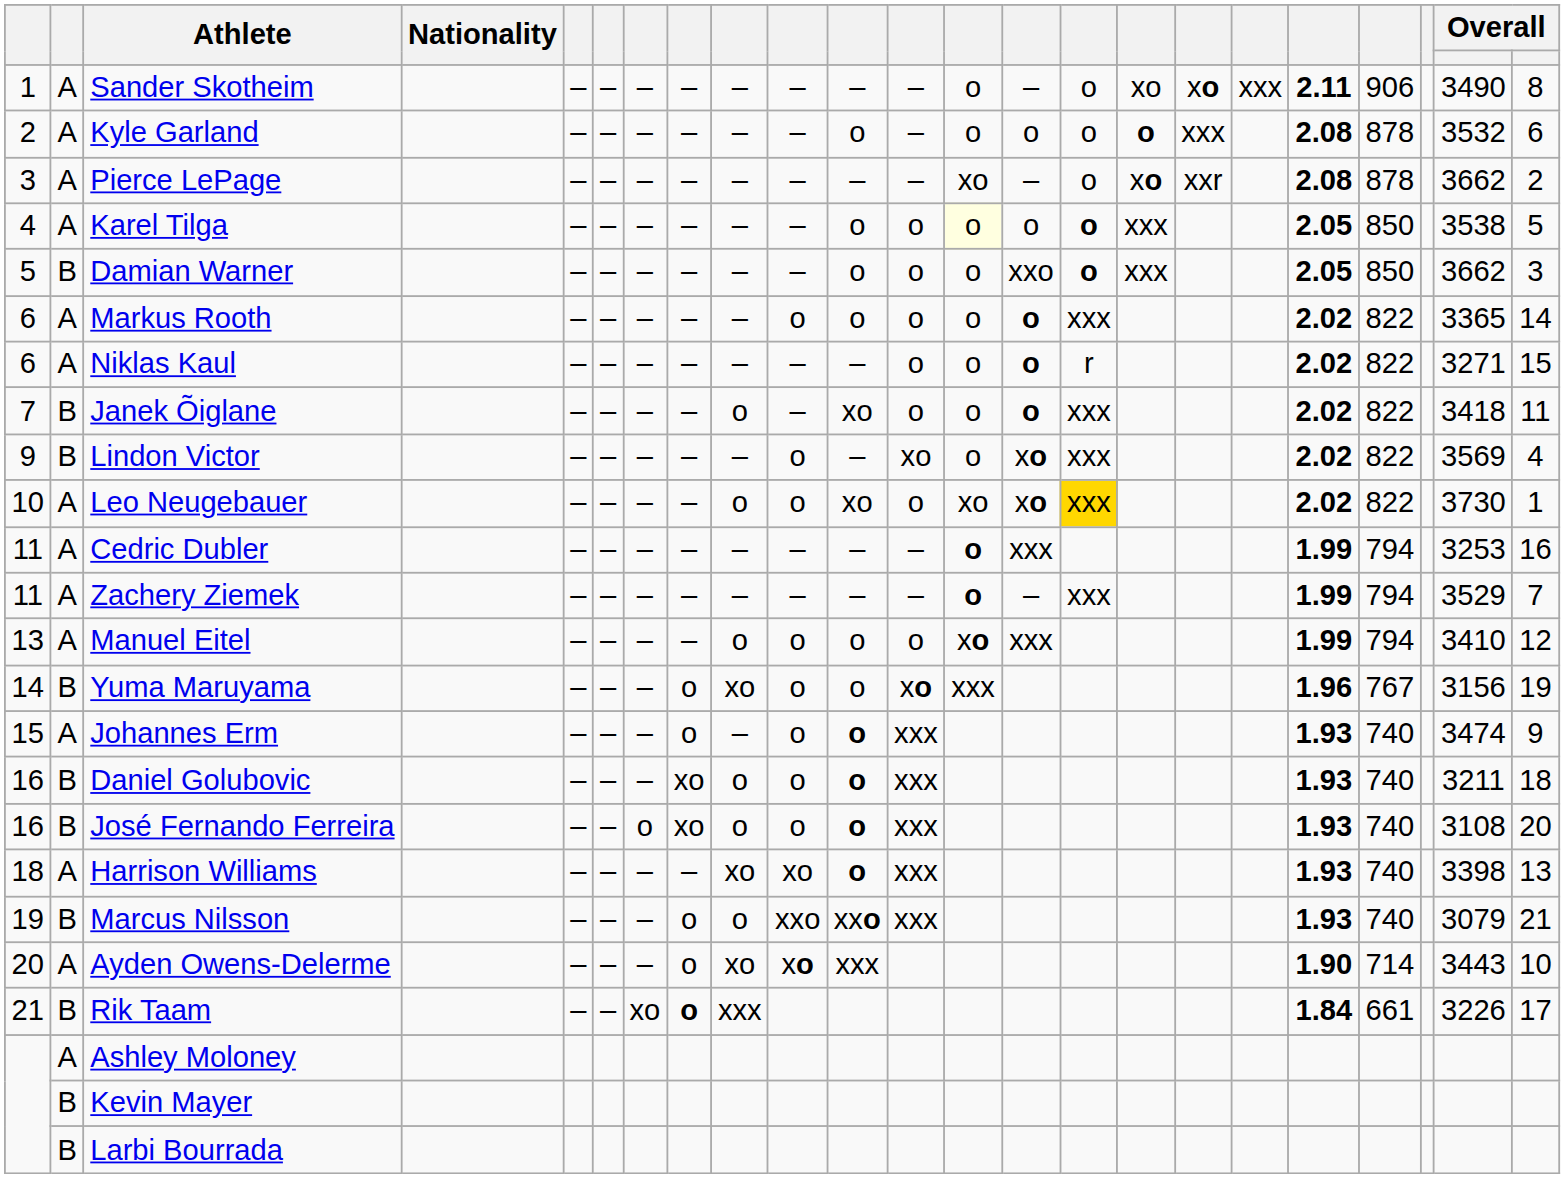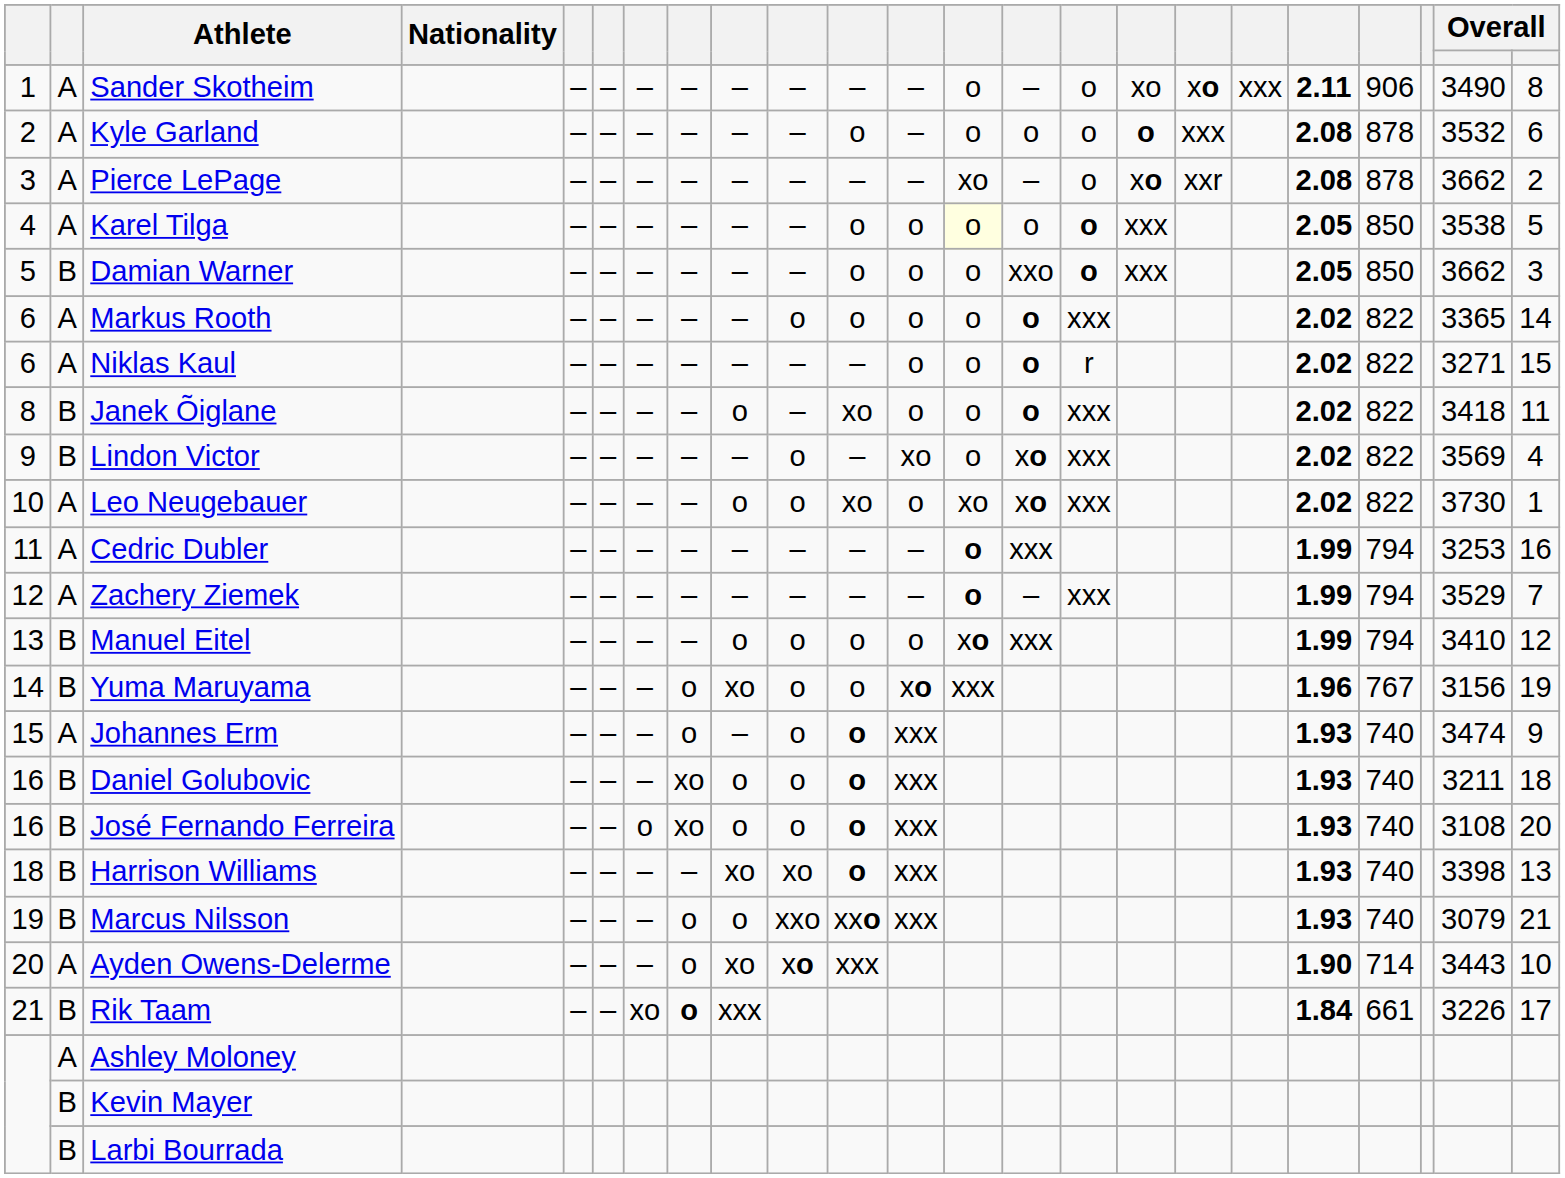 <table class="wikitable sortable sort-under" style="text-align:center">
 <tr>
 <th rowspan=2></th>
 <th rowspan=2></th>
 <th rowspan=2>Athlete</th>
 <th rowspan=2>Nationality</th>
 <th rowspan=2></th>
 <th rowspan=2></th>
 <th rowspan=2></th>
 <th rowspan=2></th>
 <th rowspan=2></th>
 <th rowspan=2></th>
 <th rowspan=2></th>
 <th rowspan=2></th>
 <th rowspan=2></th>
 <th rowspan=2></th>
 <th rowspan=2></th>
 <th rowspan=2></th>
 <th rowspan=2></th>
 <th rowspan=2></th>
 <th rowspan=2></th>
 <th rowspan=2></th>
 <th rowspan=2></th>
 <th colspan=2>Overall</th>
 </tr>
 <tr>
 <th></th>
 <th></th>
 </tr>
 <tr>
 <td>1</td>
 <td>A</td>
 <td align=left><a href='#'>Sander Skotheim</a></td>
 <td align=left></td>
 <td>–</td>
 <td>–</td>
 <td>–</td>
 <td>–</td>
 <td>–</td>
 <td>–</td>
 <td>–</td>
 <td>–</td>
 <td>o</td>
 <td>–</td>
 <td>o</td>
 <td>xo</td>
 <td>x<strong>o</strong></td>
 <td>xxx</td>
 <td><strong>2.11</strong></td>
 <td>906</td>
 <td></td>
 <td>3490</td>
 <td>8</td>
 </tr>
 <tr>
 <td>2</td>
 <td>A</td>
 <td align=left><a href='#'>Kyle Garland</a></td>
 <td align=left></td>
 <td>–</td>
 <td>–</td>
 <td>–</td>
 <td>–</td>
 <td>–</td>
 <td>–</td>
 <td>o</td>
 <td>–</td>
 <td>o</td>
 <td>o</td>
 <td>o</td>
 <td><strong>o</strong></td>
 <td>xxx</td>
 <td></td>
 <td><strong>2.08</strong></td>
 <td>878</td>
 <td></td>
 <td>3532</td>
 <td>6</td>
 </tr>
 <tr>
 <td>3</td>
 <td>A</td>
 <td align=left><a href='#'>Pierce LePage</a></td>
 <td align=left></td>
 <td>–</td>
 <td>–</td>
 <td>–</td>
 <td>–</td>
 <td>–</td>
 <td>–</td>
 <td>–</td>
 <td>–</td>
 <td>xo</td>
 <td>–</td>
 <td>o</td>
 <td>x<strong>o</strong></td>
 <td>xxr</td>
 <td></td>
 <td><strong>2.08</strong></td>
 <td>878</td>
 <td></td>
 <td>3662</td>
 <td>2</td>
 </tr>
 <tr>
 <td>4</td>
 <td>A</td>
 <td align=left><a href='#'>Karel Tilga</a></td>
 <td align=left></td>
 <td>–</td>
 <td>–</td>
 <td>–</td>
 <td>–</td>
 <td>–</td>
 <td>–</td>
 <td>o</td>
 <td>o</td>
 <td style="background: lightyellow;">o</td>
 <td>o</td>
 <td><strong>o</strong></td>
 <td>xxx</td>
 <td></td>
 <td></td>
 <td><strong>2.05</strong></td>
 <td>850</td>
 <td></td>
 <td>3538</td>
 <td>5</td>
 </tr>
 <tr>
 <td>5</td>
 <td>B</td>
 <td align=left><a href='#'>Damian Warner</a></td>
 <td align=left></td>
 <td>–</td>
 <td>–</td>
 <td>–</td>
 <td>–</td>
 <td>–</td>
 <td>–</td>
 <td>o</td>
 <td>o</td>
 <td>o</td>
 <td>xxo</td>
 <td><strong>o</strong></td>
 <td>xxx</td>
 <td></td>
 <td></td>
 <td><strong>2.05</strong></td>
 <td>850</td>
 <td></td>
 <td>3662</td>
 <td>3</td>
 </tr>
 <tr>
 <td>6</td>
 <td>A</td>
 <td align=left><a href='#'>Markus Rooth</a></td>
 <td align=left></td>
 <td>–</td>
 <td>–</td>
 <td>–</td>
 <td>–</td>
 <td>–</td>
 <td>o</td>
 <td>o</td>
 <td>o</td>
 <td>o</td>
 <td><strong>o</strong></td>
 <td>xxx</td>
 <td></td>
 <td></td>
 <td></td>
 <td><strong>2.02</strong></td>
 <td>822</td>
 <td></td>
 <td>3365</td>
 <td>14</td>
 </tr>
 <tr>
 <td>6</td>
 <td>A</td>
 <td align=left><a href='#'>Niklas Kaul</a></td>
 <td align=left></td>
 <td>–</td>
 <td>–</td>
 <td>–</td>
 <td>–</td>
 <td>–</td>
 <td>–</td>
 <td>–</td>
 <td>o</td>
 <td>o</td>
 <td><strong>o</strong></td>
 <td>r</td>
 <td></td>
 <td></td>
 <td></td>
 <td><strong>2.02</strong></td>
 <td>822</td>
 <td></td>
 <td>3271</td>
 <td>15</td>
 </tr>
 <tr>
-<td>7</td>
+<td>8</td>
 <td>B</td>
 <td align=left><a href='#'>Janek Õiglane</a></td>
 <td align=left></td>
 <td>–</td>
 <td>–</td>
 <td>–</td>
 <td>–</td>
 <td>o</td>
 <td>–</td>
 <td>xo</td>
 <td>o</td>
 <td>o</td>
 <td><strong>o</strong></td>
 <td>xxx</td>
 <td></td>
 <td></td>
 <td></td>
 <td><strong>2.02</strong></td>
 <td>822</td>
 <td></td>
 <td>3418</td>
 <td>11</td>
 </tr>
 <tr>
 <td>9</td>
 <td>B</td>
 <td align=left><a href='#'>Lindon Victor</a></td>
 <td align=left></td>
 <td>–</td>
 <td>–</td>
 <td>–</td>
 <td>–</td>
 <td>–</td>
 <td>o</td>
 <td>–</td>
 <td>xo</td>
 <td>o</td>
 <td>x<strong>o</strong></td>
 <td>xxx</td>
 <td></td>
 <td></td>
 <td></td>
 <td><strong>2.02</strong></td>
 <td>822</td>
 <td></td>
 <td>3569</td>
 <td>4</td>
 </tr>
 <tr>
 <td>10</td>
 <td>A</td>
 <td align=left><a href='#'>Leo Neugebauer</a></td>
 <td align=left></td>
 <td>–</td>
 <td>–</td>
 <td>–</td>
 <td>–</td>
 <td>o</td>
 <td>o</td>
 <td>xo</td>
 <td>o</td>
 <td>xo</td>
 <td>x<strong>o</strong></td>
-<td style="background: gold;">xxx</td>
+<td>xxx</td>
 <td></td>
 <td></td>
 <td></td>
 <td><strong>2.02</strong></td>
 <td>822</td>
 <td></td>
 <td>3730</td>
 <td>1</td>
 </tr>
 <tr>
 <td>11</td>
 <td>A</td>
 <td align=left><a href='#'>Cedric Dubler</a></td>
 <td align=left></td>
 <td>–</td>
 <td>–</td>
 <td>–</td>
 <td>–</td>
 <td>–</td>
 <td>–</td>
 <td>–</td>
 <td>–</td>
 <td><strong>o</strong></td>
 <td>xxx</td>
 <td></td>
 <td></td>
 <td></td>
 <td></td>
 <td><strong>1.99</strong></td>
 <td>794</td>
 <td></td>
 <td>3253</td>
 <td>16</td>
 </tr>
 <tr>
-<td>11</td>
+<td>12</td>
 <td>A</td>
 <td align=left><a href='#'>Zachery Ziemek</a></td>
 <td align=left></td>
 <td>–</td>
 <td>–</td>
 <td>–</td>
 <td>–</td>
 <td>–</td>
 <td>–</td>
 <td>–</td>
 <td>–</td>
 <td><strong>o</strong></td>
 <td>–</td>
 <td>xxx</td>
 <td></td>
 <td></td>
 <td></td>
 <td><strong>1.99</strong></td>
 <td>794</td>
 <td></td>
 <td>3529</td>
 <td>7</td>
 </tr>
 <tr>
 <td>13</td>
-<td>A</td>
+<td>B</td>
 <td align=left><a href='#'>Manuel Eitel</a></td>
 <td align=left></td>
 <td>–</td>
 <td>–</td>
 <td>–</td>
 <td>–</td>
 <td>o</td>
 <td>o</td>
 <td>o</td>
 <td>o</td>
 <td>x<strong>o</strong></td>
 <td>xxx</td>
 <td></td>
 <td></td>
 <td></td>
 <td></td>
 <td><strong>1.99</strong></td>
 <td>794</td>
 <td></td>
 <td>3410</td>
 <td>12</td>
 </tr>
 <tr>
 <td>14</td>
 <td>B</td>
 <td align=left><a href='#'>Yuma Maruyama</a></td>
 <td align=left></td>
 <td>–</td>
 <td>–</td>
 <td>–</td>
 <td>o</td>
 <td>xo</td>
 <td>o</td>
 <td>o</td>
 <td>x<strong>o</strong></td>
 <td>xxx</td>
 <td></td>
 <td></td>
 <td></td>
 <td></td>
 <td></td>
 <td><strong>1.96</strong></td>
 <td>767</td>
 <td></td>
 <td>3156</td>
 <td>19</td>
 </tr>
 <tr>
 <td>15</td>
 <td>A</td>
 <td align=left><a href='#'>Johannes Erm</a></td>
 <td align=left></td>
 <td>–</td>
 <td>–</td>
 <td>–</td>
 <td>o</td>
 <td>–</td>
 <td>o</td>
 <td><strong>o</strong></td>
 <td>xxx</td>
 <td></td>
 <td></td>
 <td></td>
 <td></td>
 <td></td>
 <td></td>
 <td><strong>1.93</strong></td>
 <td>740</td>
 <td></td>
 <td>3474</td>
 <td>9</td>
 </tr>
 <tr>
 <td>16</td>
 <td>B</td>
 <td align=left><a href='#'>Daniel Golubovic</a></td>
 <td align=left></td>
 <td>–</td>
 <td>–</td>
 <td>–</td>
 <td>xo</td>
 <td>o</td>
 <td>o</td>
 <td><strong>o</strong></td>
 <td>xxx</td>
 <td></td>
 <td></td>
 <td></td>
 <td></td>
 <td></td>
 <td></td>
 <td><strong>1.93</strong></td>
 <td>740</td>
 <td></td>
 <td>3211</td>
 <td>18</td>
 </tr>
 <tr>
 <td>16</td>
 <td>B</td>
 <td align=left><a href='#'>José Fernando Ferreira</a></td>
 <td align=left></td>
 <td>–</td>
 <td>–</td>
 <td>o</td>
 <td>xo</td>
 <td>o</td>
 <td>o</td>
 <td><strong>o</strong></td>
 <td>xxx</td>
 <td></td>
 <td></td>
 <td></td>
 <td></td>
 <td></td>
 <td></td>
 <td><strong>1.93</strong></td>
 <td>740</td>
 <td></td>
 <td>3108</td>
 <td>20</td>
 </tr>
 <tr>
 <td>18</td>
-<td>A</td>
+<td>B</td>
 <td align=left><a href='#'>Harrison Williams</a></td>
 <td align=left></td>
 <td>–</td>
 <td>–</td>
 <td>–</td>
 <td>–</td>
 <td>xo</td>
 <td>xo</td>
 <td><strong>o</strong></td>
 <td>xxx</td>
 <td></td>
 <td></td>
 <td></td>
 <td></td>
 <td></td>
 <td></td>
 <td><strong>1.93</strong></td>
 <td>740</td>
 <td></td>
 <td>3398</td>
 <td>13</td>
 </tr>
 <tr>
 <td>19</td>
 <td>B</td>
 <td align=left><a href='#'>Marcus Nilsson</a></td>
 <td align=left></td>
 <td>–</td>
 <td>–</td>
 <td>–</td>
 <td>o</td>
 <td>o</td>
 <td>xxo</td>
 <td>xx<strong>o</strong></td>
 <td>xxx</td>
 <td></td>
 <td></td>
 <td></td>
 <td></td>
 <td></td>
 <td></td>
 <td><strong>1.93</strong></td>
 <td>740</td>
 <td></td>
 <td>3079</td>
 <td>21</td>
 </tr>
 <tr>
 <td>20</td>
 <td>A</td>
 <td align=left><a href='#'>Ayden Owens-Delerme</a></td>
 <td align=left></td>
 <td>–</td>
 <td>–</td>
 <td>–</td>
 <td>o</td>
 <td>xo</td>
 <td>x<strong>o</strong></td>
 <td>xxx</td>
 <td></td>
 <td></td>
 <td></td>
 <td></td>
 <td></td>
 <td></td>
 <td></td>
 <td><strong>1.90</strong></td>
 <td>714</td>
 <td></td>
 <td>3443</td>
 <td>10</td>
 </tr>
 <tr>
 <td>21</td>
 <td>B</td>
 <td align=left><a href='#'>Rik Taam</a></td>
 <td align=left></td>
 <td>–</td>
 <td>–</td>
 <td>xo</td>
 <td><strong>o</strong></td>
 <td>xxx</td>
 <td></td>
 <td></td>
 <td></td>
 <td></td>
 <td></td>
 <td></td>
 <td></td>
 <td></td>
 <td></td>
 <td><strong>1.84</strong></td>
 <td>661</td>
 <td></td>
 <td>3226</td>
 <td>17</td>
 </tr>
 <tr>
 <td rowspan=3></td>
 <td>A</td>
 <td align=left><a href='#'>Ashley Moloney</a></td>
 <td align=left></td>
 <td></td>
 <td></td>
 <td></td>
 <td></td>
 <td></td>
 <td></td>
 <td></td>
 <td></td>
 <td></td>
 <td></td>
 <td></td>
 <td></td>
 <td></td>
 <td></td>
 <td></td>
 <td></td>
 <td></td>
 <td></td>
 <td></td>
 </tr>
 <tr>
 <td>B</td>
 <td align=left><a href='#'>Kevin Mayer</a></td>
 <td align=left></td>
 <td></td>
 <td></td>
 <td></td>
 <td></td>
 <td></td>
 <td></td>
 <td></td>
 <td></td>
 <td></td>
 <td></td>
 <td></td>
 <td></td>
 <td></td>
 <td></td>
 <td></td>
 <td></td>
 <td></td>
 <td></td>
 <td></td>
 </tr>
 <tr>
 <td>B</td>
 <td align=left><a href='#'>Larbi Bourrada</a></td>
 <td align=left></td>
 <td></td>
 <td></td>
 <td></td>
 <td></td>
 <td></td>
 <td></td>
 <td></td>
 <td></td>
 <td></td>
 <td></td>
 <td></td>
 <td></td>
 <td></td>
 <td></td>
 <td></td>
 <td></td>
 <td></td>
 <td></td>
 <td></td>
 </tr>
 </table>
